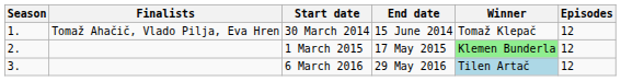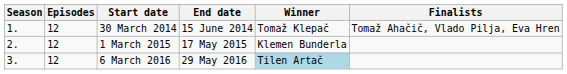 <table class="wikitable sortable">
 <tr>
 <th>Season</th>
-<th>Finalists</th>
+<th>Episodes</th>
 <th>Start date</th>
 <th>End date</th>
 <th>Winner</th>
-<th>Episodes</th>
+<th>Finalists</th>
 </tr>
 <tr>
 <td>1.</td>
-<td>Tomaž Ahačič, Vlado Pilja, Eva Hren</td>
+<td>12</td>
 <td>30 March 2014</td>
 <td>15 June 2014</td>
 <td>Tomaž Klepač</td>
-<td>12</td>
+<td>Tomaž Ahačič, Vlado Pilja, Eva Hren</td>
 </tr>
 <tr>
 <td>2.</td>
-<td></td>
+<td>12</td>
 <td>1 March 2015</td>
 <td>17 May 2015</td>
-<td style="background: lightgreen;">Klemen Bunderla</td>
-<td>12</td>
+<td>Klemen Bunderla</td>
+<td></td>
 </tr>
 <tr>
 <td>3.</td>
-<td></td>
+<td>12</td>
 <td>6 March 2016</td>
 <td>29 May 2016</td>
 <td style="background: lightblue;">Tilen Artač</td>
-<td>12</td>
+<td></td>
 </tr>
 </table>
